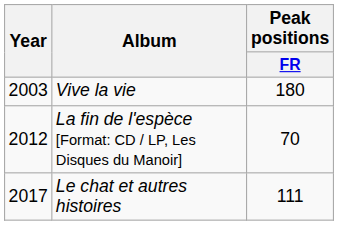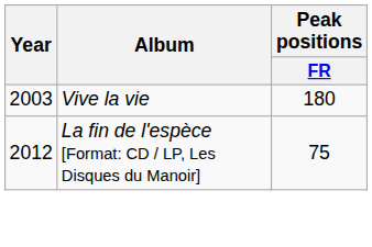 <table class="wikitable">
 <tr>
 <th align="center" rowspan="2" width="10">Year</th>
 <th align="center" rowspan="2" width="170">Album</th>
 <th align="center" colspan="1" width="20">Peak positions</th>
 </tr>
 <tr>
 <th scope="col" style="width:3em;font-size:90%;"><a href='#'>FR</a><br></th>
 </tr>
 <tr>
 <td style="text-align:center;">2003</td>
 <td><em>Vive la vie</em></td>
 <td style="text-align:center;">180</td>
 </tr>
 <tr>
 <td style="text-align:center;">2012</td>
 <td><em>La fin de l'espèce</em> <br><small>[Format: CD / LP, Les Disques du Manoir]</small></td>
-<td style="text-align:center;">70</td>
-</tr>
-<tr>
-<td style="text-align:center;">2017</td>
-<td><em>Le chat et autres histoires</em></td>
-<td style="text-align:center;">111<br></td>
+<td style="text-align:center;">75</td>
 </tr>
 </table>
